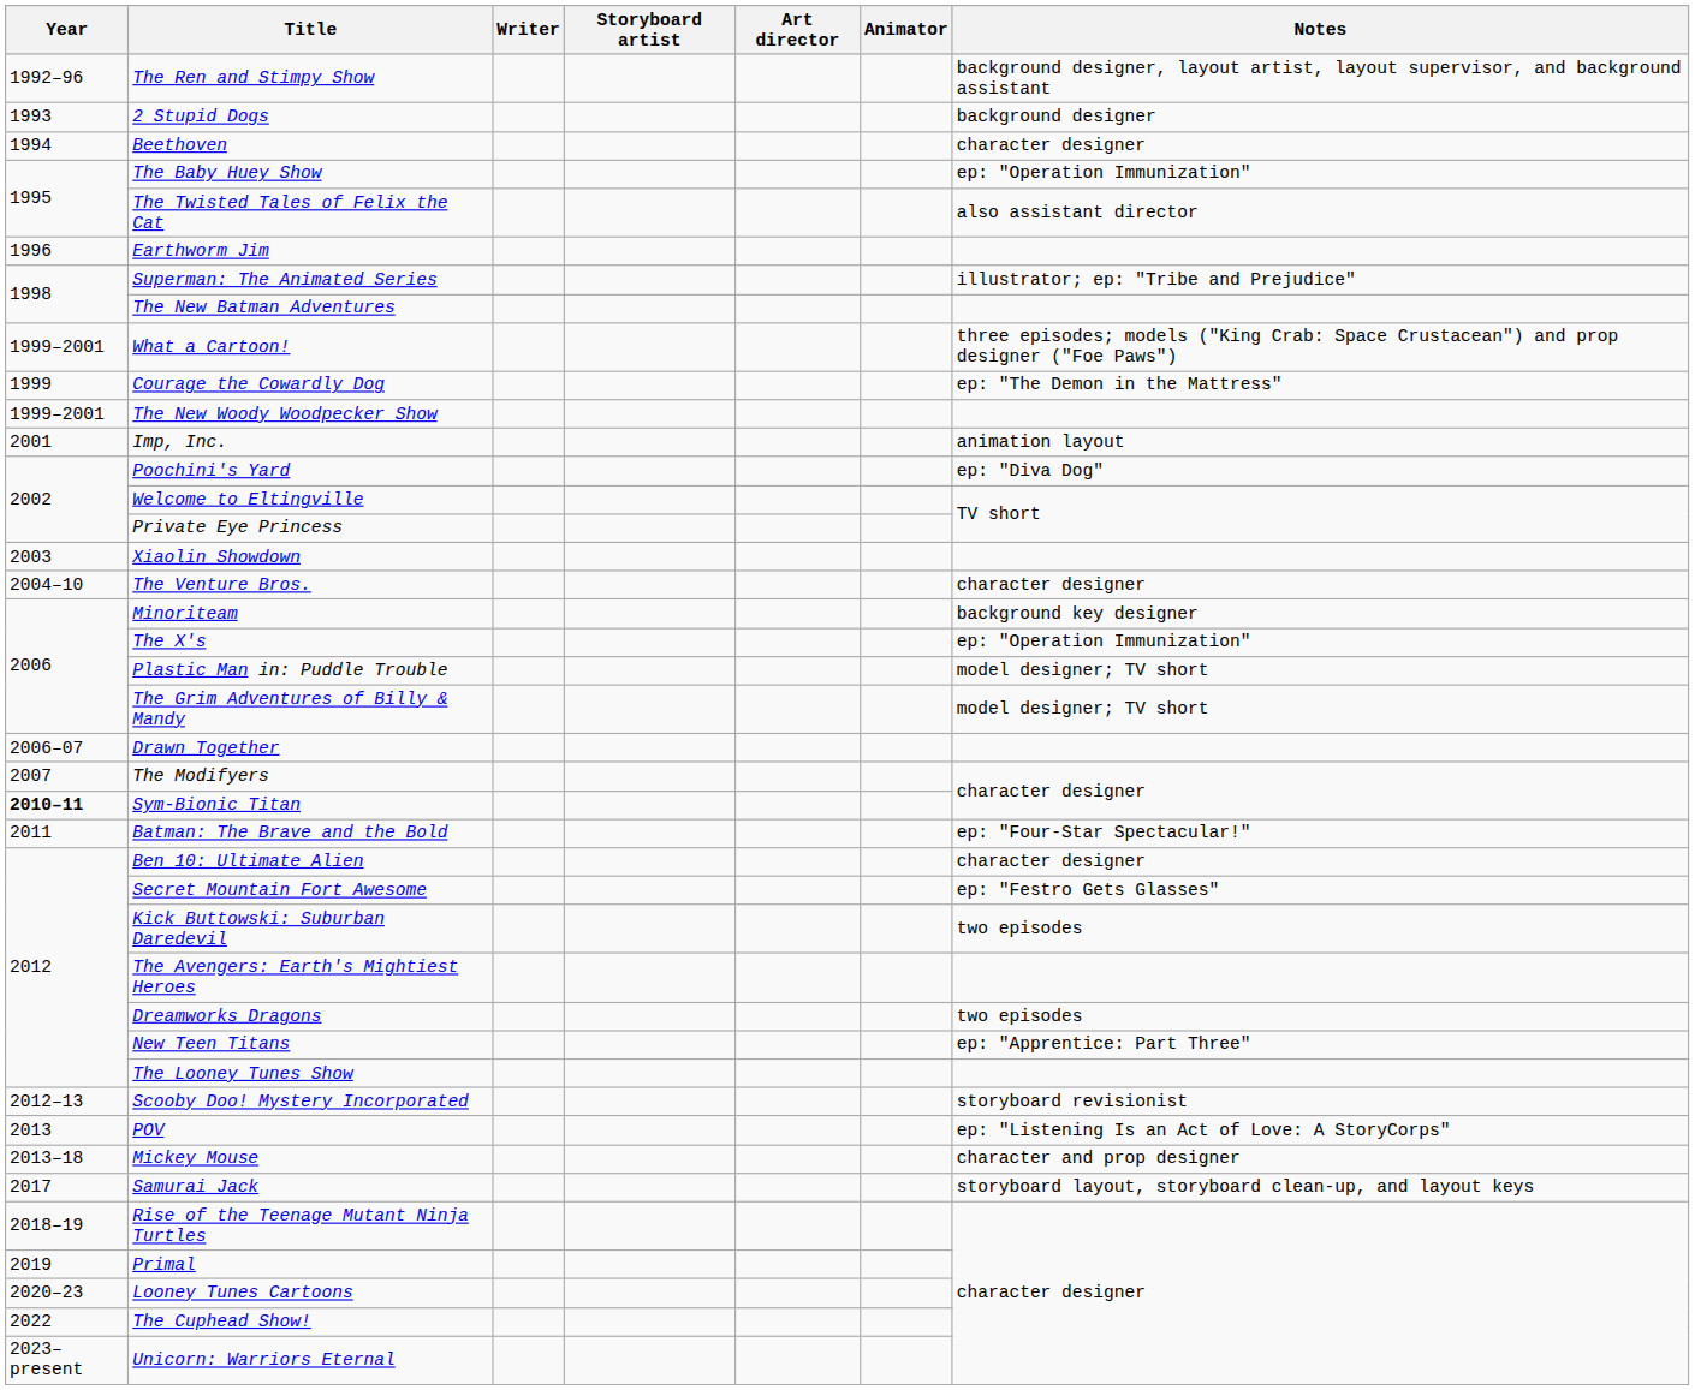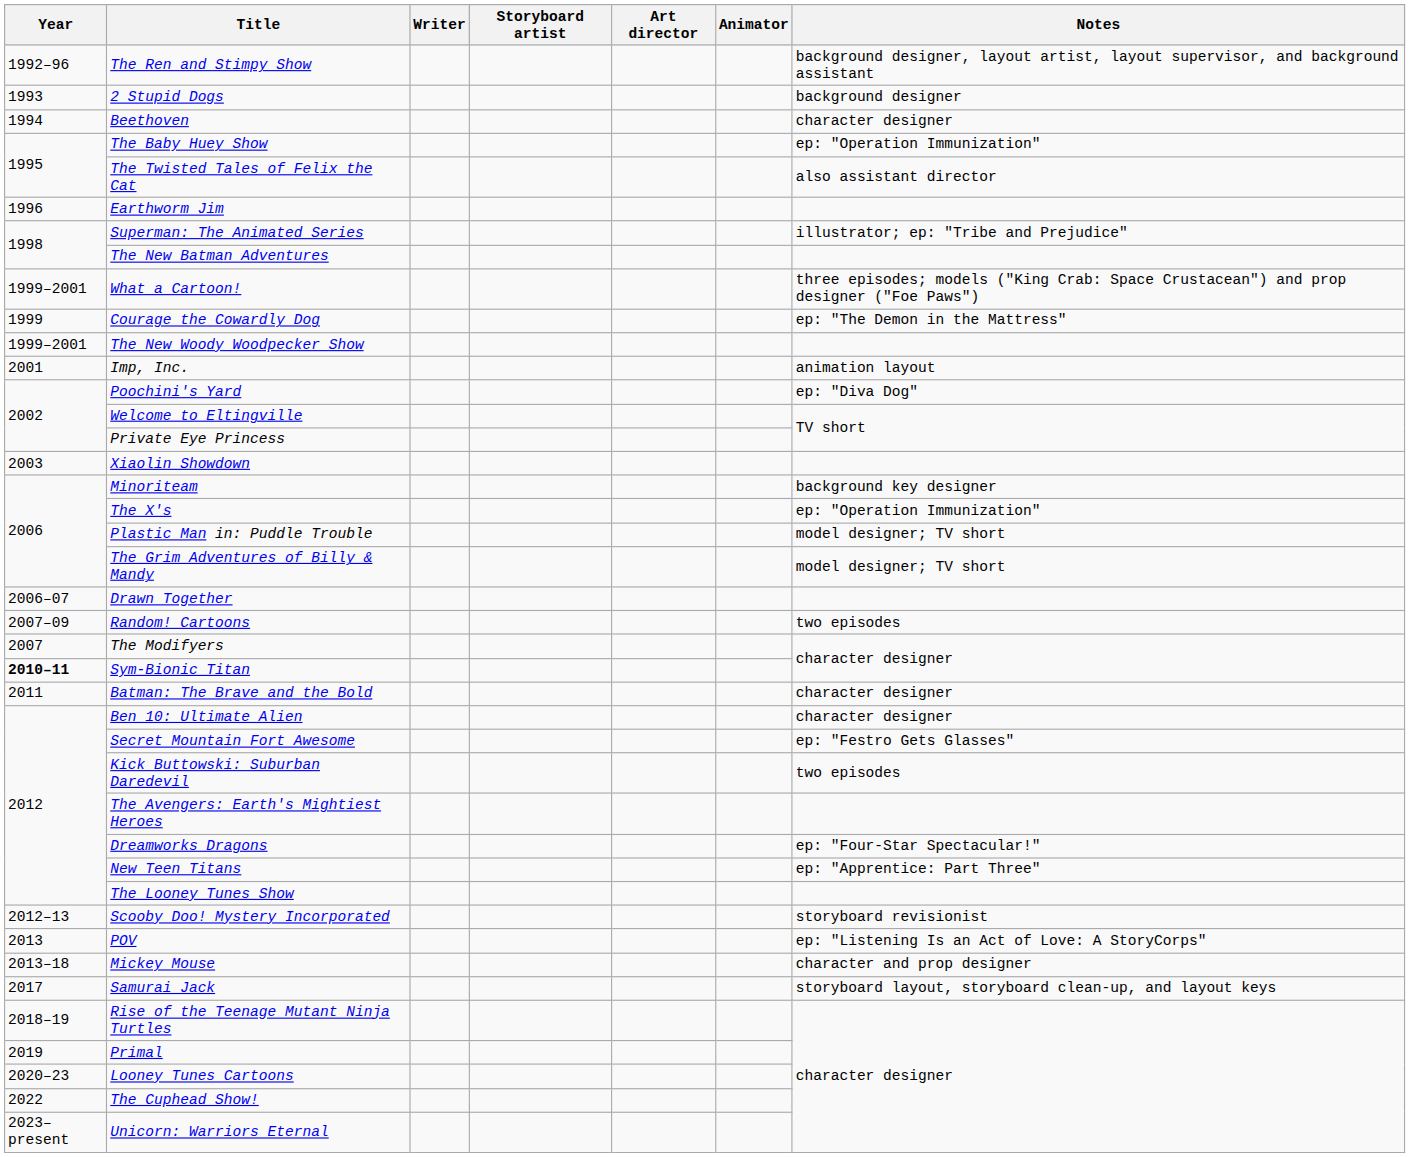 <table class="wikitable">
 <tr style="background:#b0c4de; text-align:center;">
 <th>Year</th>
 <th>Title</th>
 <th>Writer</th>
 <th>Storyboard artist</th>
 <th>Art director</th>
 <th>Animator</th>
 <th>Notes</th>
 </tr>
 <tr>
 <td>1992–96</td>
 <td><em><a href='#'>The Ren and Stimpy Show</a></em></td>
 <td></td>
 <td></td>
 <td></td>
 <td></td>
 <td>background designer, layout artist, layout supervisor, and background assistant</td>
 </tr>
 <tr>
 <td>1993</td>
 <td><em><a href='#'>2 Stupid Dogs</a></em></td>
 <td></td>
 <td></td>
 <td></td>
 <td></td>
 <td>background designer</td>
 </tr>
 <tr>
 <td>1994</td>
 <td><em><a href='#'>Beethoven</a></em></td>
 <td></td>
 <td></td>
 <td></td>
 <td></td>
 <td>character designer</td>
 </tr>
 <tr>
 <td rowspan="2">1995</td>
 <td><em><a href='#'>The Baby Huey Show</a></em></td>
 <td></td>
 <td></td>
 <td></td>
 <td></td>
 <td>ep: "Operation Immunization"</td>
 </tr>
 <tr>
 <td><em><a href='#'>The Twisted Tales of Felix the Cat</a></em></td>
 <td></td>
 <td></td>
 <td></td>
 <td></td>
 <td>also assistant director</td>
 </tr>
 <tr>
 <td>1996</td>
 <td><em><a href='#'>Earthworm Jim</a></em></td>
 <td></td>
 <td></td>
 <td></td>
 <td></td>
 <td></td>
 </tr>
 <tr>
 <td rowspan="2">1998</td>
 <td><em><a href='#'>Superman: The Animated Series</a></em></td>
 <td></td>
 <td></td>
 <td></td>
 <td></td>
 <td>illustrator; ep: "Tribe and Prejudice"</td>
 </tr>
 <tr>
 <td><em><a href='#'>The New Batman Adventures</a></em></td>
 <td></td>
 <td></td>
 <td></td>
 <td></td>
 <td></td>
 </tr>
 <tr>
 <td>1999–2001</td>
 <td><em><a href='#'>What a Cartoon!</a></em></td>
 <td></td>
 <td></td>
 <td></td>
 <td></td>
 <td>three episodes; models ("King Crab: Space Crustacean") and prop designer ("Foe Paws")</td>
 </tr>
 <tr>
 <td>1999</td>
 <td><em><a href='#'>Courage the Cowardly Dog</a></em></td>
 <td></td>
 <td></td>
 <td></td>
 <td></td>
 <td>ep: "The Demon in the Mattress"</td>
 </tr>
 <tr>
 <td>1999–2001</td>
 <td><em><a href='#'>The New Woody Woodpecker Show</a></em></td>
 <td></td>
 <td></td>
 <td></td>
 <td></td>
 <td></td>
 </tr>
 <tr>
 <td>2001</td>
 <td><em>Imp, Inc.</em></td>
 <td></td>
 <td></td>
 <td></td>
 <td></td>
 <td>animation layout</td>
 </tr>
 <tr>
 <td rowspan="3">2002</td>
 <td><em><a href='#'>Poochini's Yard</a></em></td>
 <td></td>
 <td></td>
 <td></td>
 <td></td>
 <td>ep: "Diva Dog"</td>
 </tr>
 <tr>
 <td><em><a href='#'>Welcome to Eltingville</a></em></td>
 <td></td>
 <td></td>
 <td></td>
 <td></td>
 <td rowspan="2">TV short</td>
 </tr>
 <tr>
 <td><em>Private Eye Princess</em></td>
 <td></td>
 <td></td>
 <td></td>
 <td></td>
 </tr>
 <tr>
 <td>2003</td>
 <td><em><a href='#'>Xiaolin Showdown</a></em></td>
 <td></td>
 <td></td>
 <td></td>
 <td></td>
 <td></td>
 </tr>
 <tr>
-<td>2004–10</td>
-<td><em><a href='#'>The Venture Bros.</a></em></td>
-<td></td>
-<td></td>
-<td></td>
-<td></td>
-<td>character designer</td>
-</tr>
-<tr>
 <td rowspan="4">2006</td>
 <td><em><a href='#'>Minoriteam</a></em></td>
 <td></td>
 <td></td>
 <td></td>
 <td></td>
 <td>background key designer</td>
 </tr>
 <tr>
 <td><em><a href='#'>The X's</a></em></td>
 <td></td>
 <td></td>
 <td></td>
 <td></td>
 <td>ep: "Operation Immunization"</td>
 </tr>
 <tr>
 <td><em><a href='#'>Plastic Man</a> in: Puddle Trouble</em></td>
 <td></td>
 <td></td>
 <td></td>
 <td></td>
 <td>model designer; TV short</td>
 </tr>
 <tr>
 <td><em><a href='#'>The Grim Adventures of Billy & Mandy</a></em></td>
 <td></td>
 <td></td>
 <td></td>
 <td></td>
 <td>model designer; TV short</td>
 </tr>
 <tr>
 <td>2006–07</td>
 <td><em><a href='#'>Drawn Together</a></em></td>
 <td></td>
 <td></td>
 <td></td>
 <td></td>
 <td></td>
 </tr>
 <tr>
+<td>2007–09</td>
+<td><em><a href='#'>Random! Cartoons</a></em></td>
+<td></td>
+<td></td>
+<td></td>
+<td></td>
+<td>two episodes</td>
+</tr>
+<tr>
 <td>2007</td>
 <td><em>The Modifyers </em></td>
 <td></td>
 <td></td>
 <td></td>
 <td></td>
 <td rowspan="2">character designer</td>
 </tr>
 <tr>
 <td><strong>2010–11</strong></td>
 <td><em><a href='#'>Sym-Bionic Titan</a></em></td>
 <td></td>
 <td></td>
 <td></td>
 <td></td>
 </tr>
 <tr>
 <td>2011</td>
 <td><em><a href='#'>Batman: The Brave and the Bold</a></em></td>
 <td></td>
 <td></td>
 <td></td>
 <td></td>
-<td>ep: "Four-Star Spectacular!"</td>
+<td>character designer</td>
 </tr>
 <tr>
 <td rowspan="7">2012</td>
 <td><em><a href='#'>Ben 10: Ultimate Alien</a></em></td>
 <td></td>
 <td></td>
 <td></td>
 <td></td>
 <td>character designer</td>
 </tr>
 <tr>
 <td><em><a href='#'>Secret Mountain Fort Awesome</a></em></td>
 <td></td>
 <td></td>
 <td></td>
 <td></td>
 <td>ep: "Festro Gets Glasses"</td>
 </tr>
 <tr>
 <td><em><a href='#'>Kick Buttowski: Suburban Daredevil</a></em></td>
 <td></td>
 <td></td>
 <td></td>
 <td></td>
 <td>two episodes</td>
 </tr>
 <tr>
 <td><em><a href='#'>The Avengers: Earth's Mightiest Heroes</a></em></td>
 <td></td>
 <td></td>
 <td></td>
 <td></td>
 <td></td>
 </tr>
 <tr>
 <td><em><a href='#'>Dreamworks Dragons</a></em></td>
 <td></td>
 <td></td>
 <td></td>
 <td></td>
-<td>two episodes</td>
+<td>ep: "Four-Star Spectacular!"</td>
 </tr>
 <tr>
 <td><em><a href='#'>New Teen Titans</a></em></td>
 <td></td>
 <td></td>
 <td></td>
 <td></td>
 <td>ep: "Apprentice: Part Three"</td>
 </tr>
 <tr>
 <td><em><a href='#'>The Looney Tunes Show</a></em></td>
 <td></td>
 <td></td>
 <td></td>
 <td></td>
 <td></td>
 </tr>
 <tr>
 <td>2012–13</td>
 <td><em><a href='#'>Scooby Doo! Mystery Incorporated</a></em></td>
 <td></td>
 <td></td>
 <td></td>
 <td></td>
 <td>storyboard revisionist</td>
 </tr>
 <tr>
 <td>2013</td>
 <td><em><a href='#'>POV</a></em></td>
 <td></td>
 <td></td>
 <td></td>
 <td></td>
 <td>ep: "Listening Is an Act of Love: A StoryCorps"</td>
 </tr>
 <tr>
 <td>2013–18</td>
 <td><em><a href='#'>Mickey Mouse</a></em></td>
 <td></td>
 <td></td>
 <td></td>
 <td></td>
 <td>character and prop designer</td>
 </tr>
 <tr>
 <td>2017</td>
 <td><em><a href='#'>Samurai Jack</a></em></td>
 <td></td>
 <td></td>
 <td></td>
 <td></td>
 <td>storyboard layout, storyboard clean-up, and layout keys</td>
 </tr>
 <tr>
 <td>2018–19</td>
 <td><em><a href='#'>Rise of the Teenage Mutant Ninja Turtles</a></em></td>
 <td></td>
 <td></td>
 <td></td>
 <td></td>
 <td rowspan="5">character designer</td>
 </tr>
 <tr>
 <td>2019</td>
 <td><em><a href='#'>Primal</a></em></td>
 <td></td>
 <td></td>
 <td></td>
 <td></td>
 </tr>
 <tr>
 <td>2020–23</td>
 <td><em><a href='#'>Looney Tunes Cartoons</a></em></td>
 <td></td>
 <td></td>
 <td></td>
 <td></td>
 </tr>
 <tr>
 <td>2022</td>
 <td><em><a href='#'>The Cuphead Show!</a></em></td>
 <td></td>
 <td></td>
 <td></td>
 <td></td>
 </tr>
 <tr>
 <td>2023–present</td>
 <td><em><a href='#'>Unicorn: Warriors Eternal</a></em></td>
 <td></td>
 <td></td>
 <td></td>
 <td></td>
 </tr>
 </table>
